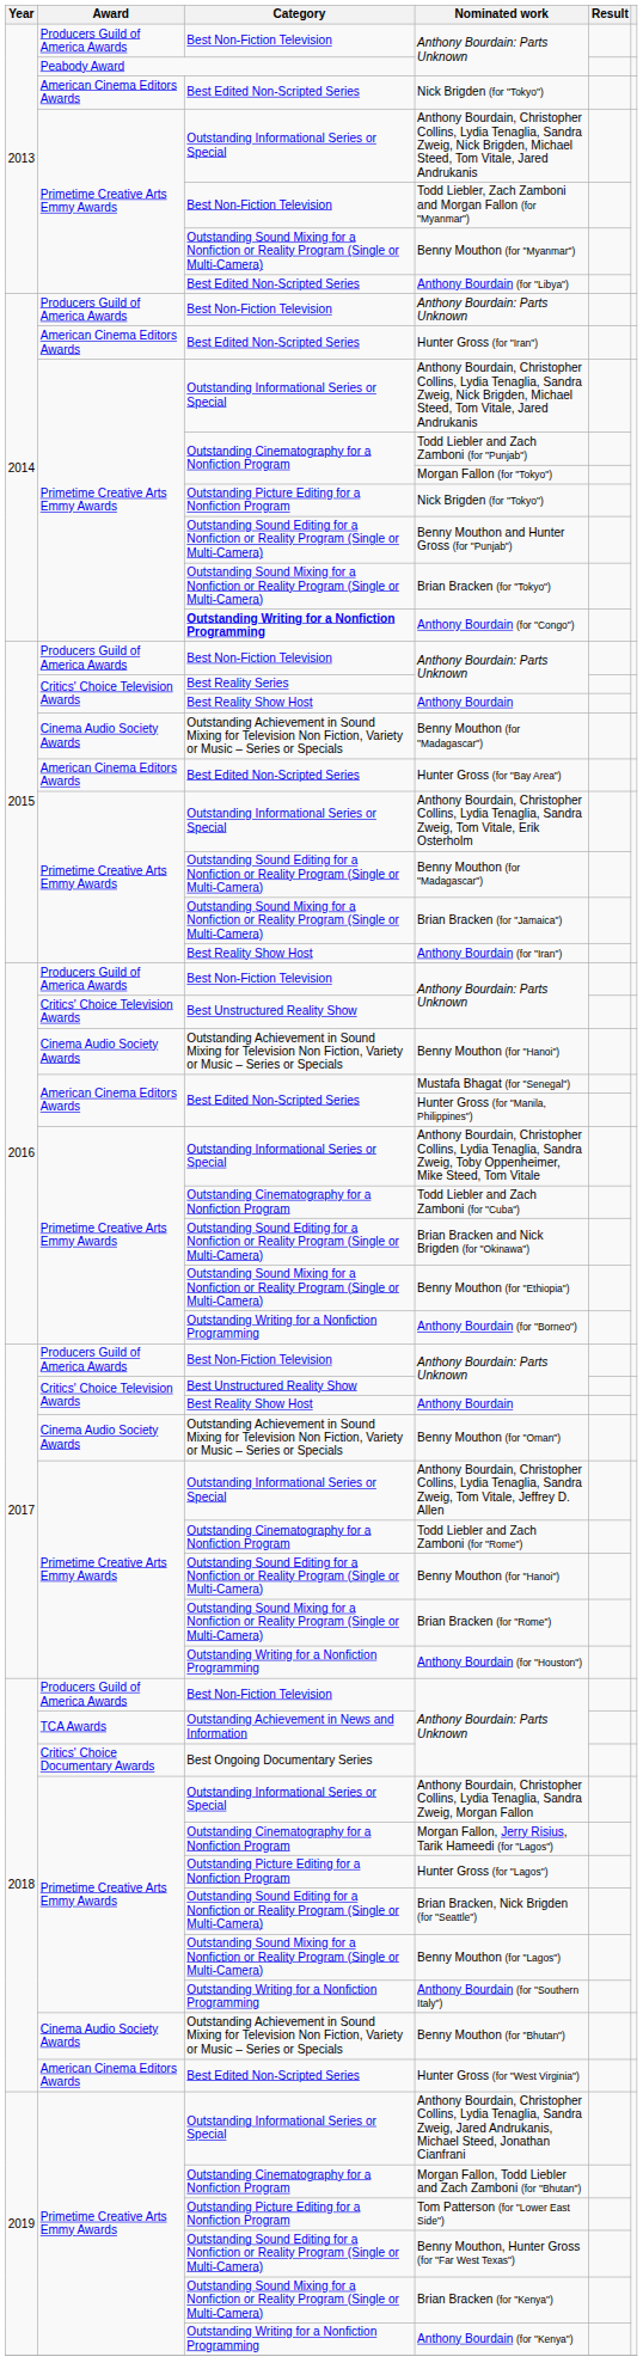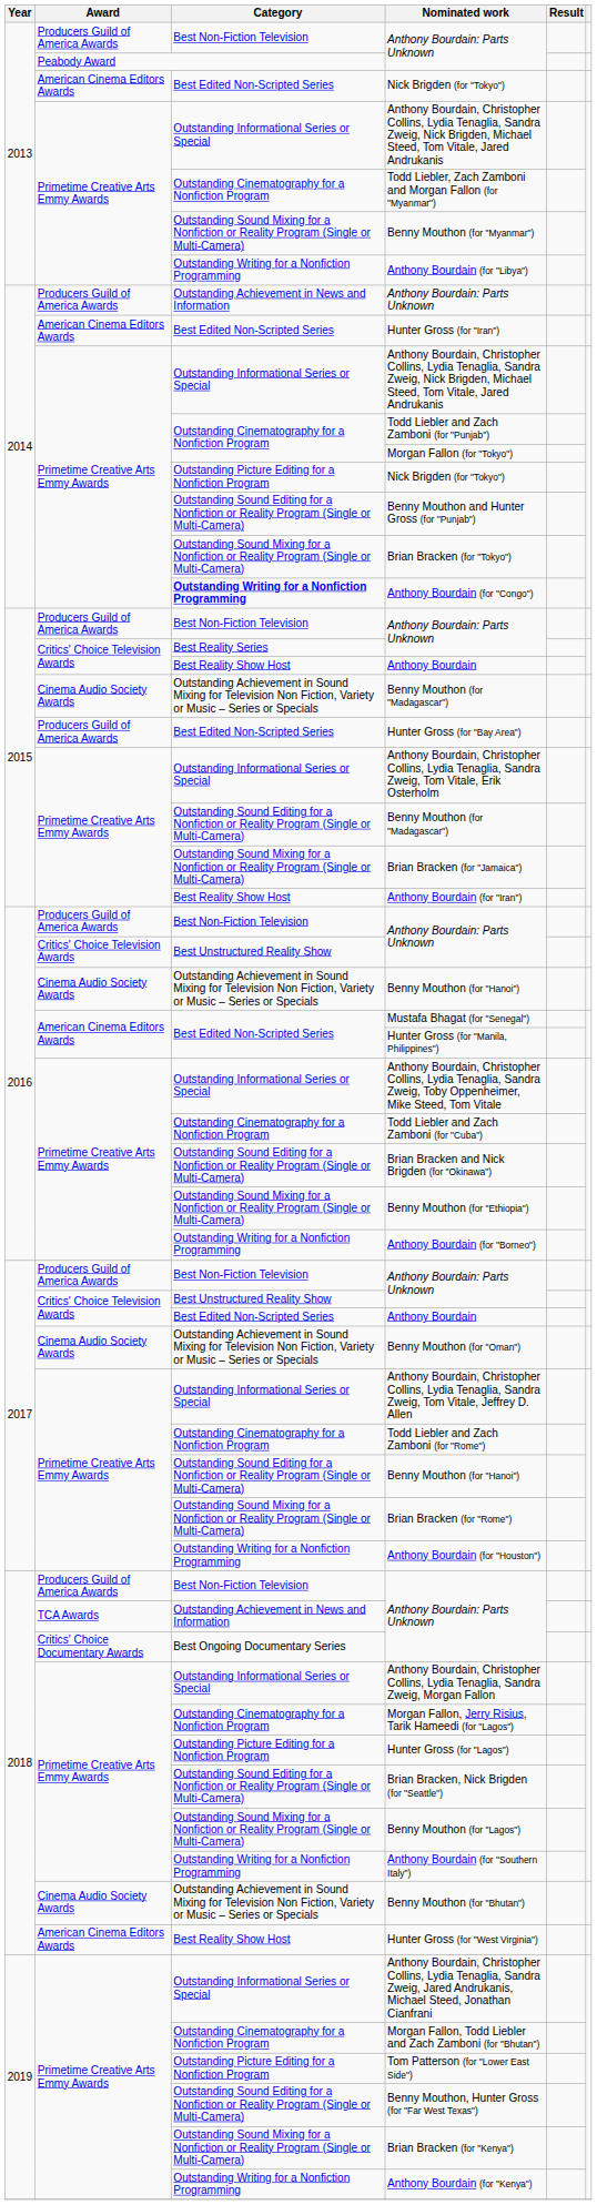 <table class="wikitable" style="width:95%;">
 <tr>
 <th width=5%>Year</th>
 <th style="width:25%;">Award</th>
 <th style="width:40%;">Category</th>
 <th style="width:40%;">Nominated work</th>
 <th style="width:10%;">Result</th>
 <th width=5%></th>
 </tr>
 <tr>
 <td rowspan="7">2013</td>
 <td><a href='#'>Producers Guild of America Awards</a></td>
 <td><a href='#'>Best Non-Fiction Television</a></td>
 <td rowspan="2"><em>Anthony Bourdain: Parts Unknown</em></td>
 <td></td>
 <td></td>
 </tr>
 <tr>
 <td colspan="2"><a href='#'>Peabody Award</a></td>
 <td></td>
 <td></td>
 </tr>
 <tr>
 <td><a href='#'>American Cinema Editors Awards</a></td>
 <td><a href='#'>Best Edited Non-Scripted Series</a></td>
 <td>Nick Brigden <small>(for "Tokyo")</small></td>
 <td></td>
 <td></td>
 </tr>
 <tr>
 <td rowspan="4"><a href='#'>Primetime Creative Arts Emmy Awards</a></td>
 <td><a href='#'>Outstanding Informational Series or Special</a></td>
 <td>Anthony Bourdain, Christopher Collins, Lydia Tenaglia, Sandra Zweig, Nick Brigden, Michael Steed, Tom Vitale, Jared Andrukanis</td>
 <td></td>
 <td rowspan="4"></td>
 </tr>
 <tr>
-<td><a href='#'>Best Non-Fiction Television</a></td>
+<td><a href='#'>Outstanding Cinematography for a Nonfiction Program</a></td>
 <td>Todd Liebler, Zach Zamboni and Morgan Fallon <small>(for "Myanmar")</small></td>
 <td></td>
 </tr>
 <tr>
 <td><a href='#'>Outstanding Sound Mixing for a Nonfiction or Reality Program (Single or Multi-Camera)</a></td>
 <td>Benny Mouthon <small>(for "Myanmar")</small></td>
 <td></td>
 </tr>
 <tr>
-<td><a href='#'>Best Edited Non-Scripted Series</a></td>
+<td><a href='#'>Outstanding Writing for a Nonfiction Programming</a></td>
 <td><a href='#'>Anthony Bourdain</a> <small>(for "Libya")</small></td>
 <td></td>
 </tr>
 <tr>
 <td rowspan="9">2014</td>
 <td><a href='#'>Producers Guild of America Awards</a></td>
-<td><a href='#'>Best Non-Fiction Television</a></td>
+<td><a href='#'>Outstanding Achievement in News and Information</a></td>
 <td><em>Anthony Bourdain: Parts Unknown</em></td>
 <td></td>
 <td></td>
 </tr>
 <tr>
 <td><a href='#'>American Cinema Editors Awards</a></td>
 <td><a href='#'>Best Edited Non-Scripted Series</a></td>
 <td>Hunter Gross <small>(for "Iran")</small></td>
 <td></td>
 <td></td>
 </tr>
 <tr>
 <td rowspan="7"><a href='#'>Primetime Creative Arts Emmy Awards</a></td>
 <td><a href='#'>Outstanding Informational Series or Special</a></td>
 <td>Anthony Bourdain, Christopher Collins, Lydia Tenaglia, Sandra Zweig, Nick Brigden, Michael Steed, Tom Vitale, Jared Andrukanis</td>
 <td></td>
 <td rowspan="7"></td>
 </tr>
 <tr>
 <td rowspan="2"><a href='#'>Outstanding Cinematography for a Nonfiction Program</a></td>
 <td>Todd Liebler and Zach Zamboni <small>(for "Punjab")</small></td>
 <td></td>
 </tr>
 <tr>
 <td>Morgan Fallon <small>(for "Tokyo")</small></td>
 <td></td>
 </tr>
 <tr>
 <td><a href='#'>Outstanding Picture Editing for a Nonfiction Program</a></td>
 <td>Nick Brigden <small>(for "Tokyo")</small></td>
 <td></td>
 </tr>
 <tr>
 <td><a href='#'>Outstanding Sound Editing for a Nonfiction or Reality Program (Single or Multi-Camera)</a></td>
 <td>Benny Mouthon and Hunter Gross <small>(for "Punjab")</small></td>
 <td></td>
 </tr>
 <tr>
 <td><a href='#'>Outstanding Sound Mixing for a Nonfiction or Reality Program (Single or Multi-Camera)</a></td>
 <td>Brian Bracken <small>(for "Tokyo")</small></td>
 <td></td>
 </tr>
 <tr>
 <td><strong><a href='#'>Outstanding Writing for a Nonfiction Programming</a></strong></td>
 <td><a href='#'>Anthony Bourdain</a> <small>(for "Congo")</small></td>
 <td></td>
 </tr>
 <tr>
 <td rowspan="9">2015</td>
 <td><a href='#'>Producers Guild of America Awards</a></td>
 <td><a href='#'>Best Non-Fiction Television</a></td>
 <td rowspan="2"><em>Anthony Bourdain: Parts Unknown</em></td>
 <td></td>
 <td></td>
 </tr>
 <tr>
 <td rowspan="2"><a href='#'>Critics' Choice Television Awards</a></td>
 <td><a href='#'>Best Reality Series</a></td>
 <td></td>
 <td rowspan="2"></td>
 </tr>
 <tr>
 <td><a href='#'>Best Reality Show Host</a></td>
 <td><a href='#'>Anthony Bourdain</a></td>
 <td></td>
 </tr>
 <tr>
 <td><a href='#'>Cinema Audio Society Awards</a></td>
 <td>Outstanding Achievement in Sound Mixing for Television Non Fiction, Variety or Music – Series or Specials</td>
 <td>Benny Mouthon <small>(for "Madagascar")</small></td>
 <td></td>
 <td></td>
 </tr>
 <tr>
-<td><a href='#'>American Cinema Editors Awards</a></td>
+<td><a href='#'>Producers Guild of America Awards</a></td>
 <td><a href='#'>Best Edited Non-Scripted Series</a></td>
 <td>Hunter Gross <small>(for "Bay Area")</small></td>
 <td></td>
 <td></td>
 </tr>
 <tr>
 <td rowspan="4"><a href='#'>Primetime Creative Arts Emmy Awards</a></td>
 <td><a href='#'>Outstanding Informational Series or Special</a></td>
 <td>Anthony Bourdain, Christopher Collins, Lydia Tenaglia, Sandra Zweig, Tom Vitale, Erik Osterholm</td>
 <td></td>
 <td rowspan="4"></td>
 </tr>
 <tr>
 <td><a href='#'>Outstanding Sound Editing for a Nonfiction or Reality Program (Single or Multi-Camera)</a></td>
 <td>Benny Mouthon <small>(for "Madagascar")</small></td>
 <td></td>
 </tr>
 <tr>
 <td><a href='#'>Outstanding Sound Mixing for a Nonfiction or Reality Program (Single or Multi-Camera)</a></td>
 <td>Brian Bracken <small>(for "Jamaica")</small></td>
 <td></td>
 </tr>
 <tr>
 <td><a href='#'>Best Reality Show Host</a></td>
 <td><a href='#'>Anthony Bourdain</a> <small>(for "Iran")</small></td>
 <td></td>
 </tr>
 <tr>
 <td rowspan="10">2016</td>
 <td><a href='#'>Producers Guild of America Awards</a></td>
 <td><a href='#'>Best Non-Fiction Television</a></td>
 <td rowspan="2"><em>Anthony Bourdain: Parts Unknown</em></td>
 <td></td>
 <td></td>
 </tr>
 <tr>
 <td><a href='#'>Critics' Choice Television Awards</a></td>
 <td><a href='#'>Best Unstructured Reality Show</a></td>
 <td></td>
 <td></td>
 </tr>
 <tr>
 <td><a href='#'>Cinema Audio Society Awards</a></td>
 <td>Outstanding Achievement in Sound Mixing for Television Non Fiction, Variety or Music – Series or Specials</td>
 <td>Benny Mouthon <small>(for "Hanoi")</small></td>
 <td></td>
 <td></td>
 </tr>
 <tr>
 <td rowspan="2"><a href='#'>American Cinema Editors Awards</a></td>
 <td rowspan="2"><a href='#'>Best Edited Non-Scripted Series</a></td>
 <td>Mustafa Bhagat <small>(for "Senegal")</small></td>
 <td></td>
 <td rowspan="2"></td>
 </tr>
 <tr>
 <td>Hunter Gross <small>(for "Manila, Philippines")</small></td>
 <td></td>
 </tr>
 <tr>
 <td rowspan="5"><a href='#'>Primetime Creative Arts Emmy Awards</a></td>
 <td><a href='#'>Outstanding Informational Series or Special</a></td>
 <td>Anthony Bourdain, Christopher Collins, Lydia Tenaglia, Sandra Zweig, Toby Oppenheimer, Mike Steed, Tom Vitale</td>
 <td></td>
 <td rowspan="5"></td>
 </tr>
 <tr>
 <td><a href='#'>Outstanding Cinematography for a Nonfiction Program</a></td>
 <td>Todd Liebler and Zach Zamboni <small>(for "Cuba")</small></td>
 <td></td>
 </tr>
 <tr>
 <td><a href='#'>Outstanding Sound Editing for a Nonfiction or Reality Program (Single or Multi-Camera)</a></td>
 <td>Brian Bracken and Nick Brigden <small>(for "Okinawa")</small></td>
 <td></td>
 </tr>
 <tr>
 <td><a href='#'>Outstanding Sound Mixing for a Nonfiction or Reality Program (Single or Multi-Camera)</a></td>
 <td>Benny Mouthon <small>(for "Ethiopia")</small></td>
 <td></td>
 </tr>
 <tr>
 <td><a href='#'>Outstanding Writing for a Nonfiction Programming</a></td>
 <td><a href='#'>Anthony Bourdain</a> <small>(for "Borneo")</small></td>
 <td></td>
 </tr>
 <tr>
 <td rowspan="9">2017</td>
 <td><a href='#'>Producers Guild of America Awards</a></td>
 <td><a href='#'>Best Non-Fiction Television</a></td>
 <td rowspan="2"><em>Anthony Bourdain: Parts Unknown</em></td>
 <td></td>
 <td></td>
 </tr>
 <tr>
 <td rowspan="2"><a href='#'>Critics' Choice Television Awards</a></td>
 <td><a href='#'>Best Unstructured Reality Show</a></td>
 <td></td>
 <td rowspan="2"></td>
 </tr>
 <tr>
-<td><a href='#'>Best Reality Show Host</a></td>
+<td><a href='#'>Best Edited Non-Scripted Series</a></td>
 <td><a href='#'>Anthony Bourdain</a></td>
 <td></td>
 </tr>
 <tr>
 <td><a href='#'>Cinema Audio Society Awards</a></td>
 <td>Outstanding Achievement in Sound Mixing for Television Non Fiction, Variety or Music – Series or Specials</td>
 <td>Benny Mouthon <small>(for "Oman")</small></td>
 <td></td>
 <td></td>
 </tr>
 <tr>
 <td rowspan="5"><a href='#'>Primetime Creative Arts Emmy Awards</a></td>
 <td><a href='#'>Outstanding Informational Series or Special</a></td>
 <td>Anthony Bourdain, Christopher Collins, Lydia Tenaglia, Sandra Zweig, Tom Vitale, Jeffrey D. Allen</td>
 <td></td>
 <td rowspan="5"></td>
 </tr>
 <tr>
 <td><a href='#'>Outstanding Cinematography for a Nonfiction Program</a></td>
 <td>Todd Liebler and Zach Zamboni <small>(for "Rome")</small></td>
 <td></td>
 </tr>
 <tr>
 <td><a href='#'>Outstanding Sound Editing for a Nonfiction or Reality Program (Single or Multi-Camera)</a></td>
 <td>Benny Mouthon <small>(for "Hanoi")</small></td>
 <td></td>
 </tr>
 <tr>
 <td><a href='#'>Outstanding Sound Mixing for a Nonfiction or Reality Program (Single or Multi-Camera)</a></td>
 <td>Brian Bracken <small>(for "Rome")</small></td>
 <td></td>
 </tr>
 <tr>
 <td><a href='#'>Outstanding Writing for a Nonfiction Programming</a></td>
 <td><a href='#'>Anthony Bourdain</a> <small>(for "Houston")</small></td>
 <td></td>
 </tr>
 <tr>
 <td rowspan="11">2018</td>
 <td><a href='#'>Producers Guild of America Awards</a></td>
 <td><a href='#'>Best Non-Fiction Television</a></td>
 <td rowspan="3"><em>Anthony Bourdain: Parts Unknown</em></td>
 <td></td>
 <td></td>
 </tr>
 <tr>
 <td><a href='#'>TCA Awards</a></td>
 <td><a href='#'>Outstanding Achievement in News and Information</a></td>
 <td></td>
 <td></td>
 </tr>
 <tr>
 <td><a href='#'>Critics' Choice Documentary Awards</a></td>
 <td>Best Ongoing Documentary Series</td>
 <td></td>
 <td></td>
 </tr>
 <tr>
 <td rowspan="6"><a href='#'>Primetime Creative Arts Emmy Awards</a></td>
 <td><a href='#'>Outstanding Informational Series or Special</a></td>
 <td>Anthony Bourdain, Christopher Collins, Lydia Tenaglia, Sandra Zweig, Morgan Fallon</td>
 <td></td>
 <td rowspan="6"></td>
 </tr>
 <tr>
 <td><a href='#'>Outstanding Cinematography for a Nonfiction Program</a></td>
 <td>Morgan Fallon, <a href='#'>Jerry Risius</a>, Tarik Hameedi <small>(for "Lagos")</small></td>
 <td></td>
 </tr>
 <tr>
 <td><a href='#'>Outstanding Picture Editing for a Nonfiction Program</a></td>
 <td>Hunter Gross <small>(for "Lagos")</small></td>
 <td></td>
 </tr>
 <tr>
 <td><a href='#'>Outstanding Sound Editing for a Nonfiction or Reality Program (Single or Multi-Camera)</a></td>
 <td>Brian Bracken, Nick Brigden <small>(for "Seattle")</small></td>
 <td></td>
 </tr>
 <tr>
 <td><a href='#'>Outstanding Sound Mixing for a Nonfiction or Reality Program (Single or Multi-Camera)</a></td>
 <td>Benny Mouthon <small>(for "Lagos")</small></td>
 <td></td>
 </tr>
 <tr>
 <td><a href='#'>Outstanding Writing for a Nonfiction Programming</a></td>
 <td><a href='#'>Anthony Bourdain</a> <small>(for "Southern Italy")</small></td>
 <td></td>
 </tr>
 <tr>
 <td><a href='#'>Cinema Audio Society Awards</a></td>
 <td>Outstanding Achievement in Sound Mixing for Television Non Fiction, Variety or Music – Series or Specials</td>
 <td>Benny Mouthon <small>(for "Bhutan")</small></td>
 <td></td>
 <td></td>
 </tr>
 <tr>
 <td><a href='#'>American Cinema Editors Awards</a></td>
-<td><a href='#'>Best Edited Non-Scripted Series</a></td>
+<td><a href='#'>Best Reality Show Host</a></td>
 <td>Hunter Gross <small>(for "West Virginia")</small></td>
 <td></td>
 <td></td>
 </tr>
 <tr>
 <td rowspan="6">2019</td>
 <td rowspan="6"><a href='#'>Primetime Creative Arts Emmy Awards</a></td>
 <td><a href='#'>Outstanding Informational Series or Special</a></td>
 <td>Anthony Bourdain, Christopher Collins, Lydia Tenaglia, Sandra Zweig, Jared Andrukanis, Michael Steed, Jonathan Cianfrani</td>
 <td></td>
 <td rowspan="6"></td>
 </tr>
 <tr>
 <td><a href='#'>Outstanding Cinematography for a Nonfiction Program</a></td>
 <td>Morgan Fallon, Todd Liebler and Zach Zamboni <small>(for "Bhutan")</small></td>
 <td></td>
 </tr>
 <tr>
 <td><a href='#'>Outstanding Picture Editing for a Nonfiction Program</a></td>
 <td>Tom Patterson <small>(for "Lower East Side")</small></td>
 <td></td>
 </tr>
 <tr>
 <td><a href='#'>Outstanding Sound Editing for a Nonfiction or Reality Program (Single or Multi-Camera)</a></td>
 <td>Benny Mouthon, Hunter Gross <small>(for "Far West Texas")</small></td>
 <td></td>
 </tr>
 <tr>
 <td><a href='#'>Outstanding Sound Mixing for a Nonfiction or Reality Program (Single or Multi-Camera)</a></td>
 <td>Brian Bracken <small>(for "Kenya")</small></td>
 <td></td>
 </tr>
 <tr>
 <td><a href='#'>Outstanding Writing for a Nonfiction Programming</a></td>
 <td><a href='#'>Anthony Bourdain</a> <small>(for "Kenya")</small></td>
 <td></td>
 </tr>
 <tr>
 </tr>
 </table>
